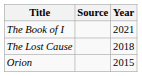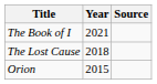 <table class="wikitable">
 <tr>
 <th>Title</th>
+<th>Year</th>
 <th>Source</th>
-<th>Year</th>
 </tr>
 <tr>
 <td><em>The Book of I</em></td>
+<td>2021</td>
 <td></td>
-<td>2021</td>
 </tr>
 <tr>
 <td><em>The Lost Cause</em></td>
+<td>2018</td>
 <td></td>
-<td>2018</td>
 </tr>
 <tr>
 <td><em>Orion</em></td>
+<td>2015</td>
 <td></td>
-<td>2015</td>
 </tr>
 </table>
